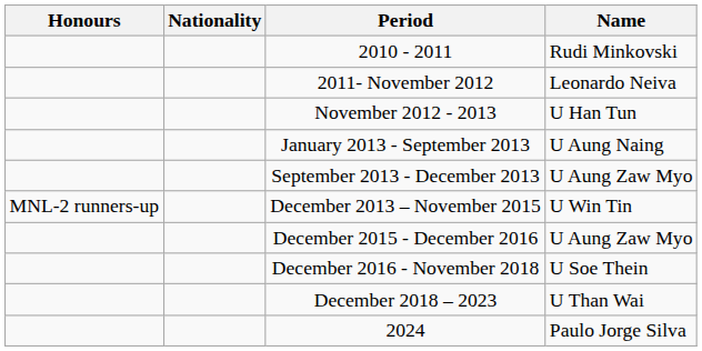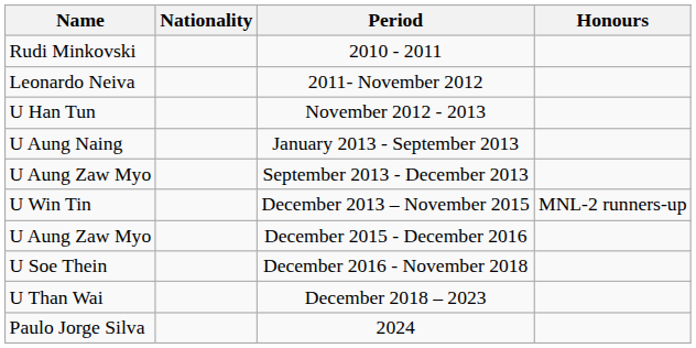 <table class="wikitable">
 <tr>
-<th>Honours</th>
+<th>Name</th>
 <th>Nationality</th>
 <th>Period</th>
-<th>Name</th>
+<th>Honours</th>
 </tr>
 <tr>
-<td></td>
+<td>Rudi Minkovski</td>
 <td align="center"></td>
 <td align="center">2010 - 2011</td>
-<td>Rudi Minkovski</td>
+<td></td>
 </tr>
 <tr>
-<td></td>
+<td>Leonardo Neiva</td>
 <td align="center"></td>
 <td align="center">2011- November 2012</td>
-<td>Leonardo Neiva</td>
+<td></td>
 </tr>
 <tr>
-<td></td>
+<td>U Han Tun</td>
 <td align="center"></td>
 <td align="center">November 2012 - 2013</td>
-<td>U Han Tun</td>
+<td></td>
 </tr>
 <tr>
-<td></td>
+<td>U Aung Naing</td>
 <td align="center"></td>
 <td align="center">January 2013 - September 2013</td>
-<td>U Aung Naing</td>
+<td></td>
 </tr>
 <tr>
-<td></td>
+<td>U Aung Zaw Myo</td>
 <td align="center"></td>
 <td align="center">September 2013 - December 2013</td>
-<td>U Aung Zaw Myo</td>
+<td></td>
 </tr>
 <tr>
-<td>MNL-2 runners-up</td>
+<td>U Win Tin</td>
 <td align="center"></td>
 <td align="center">December 2013 – November 2015</td>
-<td>U Win Tin</td>
+<td>MNL-2 runners-up</td>
 </tr>
 <tr>
-<td></td>
+<td>U Aung Zaw Myo</td>
 <td align="center"></td>
 <td align="center">December 2015 - December 2016</td>
-<td>U Aung Zaw Myo</td>
+<td></td>
 </tr>
 <tr>
-<td></td>
+<td>U Soe Thein</td>
 <td align="center"></td>
 <td align="center">December 2016 - November 2018</td>
-<td>U Soe Thein</td>
+<td></td>
 </tr>
 <tr>
-<td></td>
+<td>U Than Wai</td>
 <td align="center"></td>
 <td align="center">December 2018 – 2023</td>
-<td>U Than Wai</td>
+<td></td>
 </tr>
 <tr>
-<td></td>
+<td>Paulo Jorge Silva</td>
 <td align="center"></td>
 <td align="center">2024</td>
-<td>Paulo Jorge Silva</td>
+<td></td>
 </tr>
 </table>
